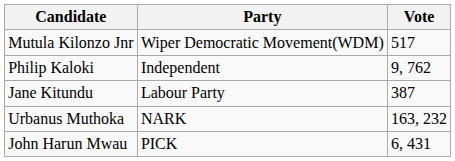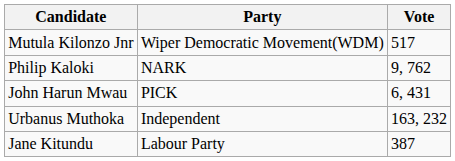 <table class="wikitable sortable">
 <tr>
 <th>Candidate</th>
 <th>Party</th>
 <th>Vote</th>
 </tr>
 <tr>
 <td>Mutula Kilonzo Jnr</td>
 <td>Wiper Democratic Movement(WDM)</td>
 <td>517</td>
 </tr>
 <tr>
 <td>Philip Kaloki</td>
+<td>NARK</td>
+<td>9, 762</td>
+</tr>
+<tr>
+<td>John Harun Mwau</td>
+<td>PICK</td>
+<td>6, 431</td>
+</tr>
+<tr>
+<td>Urbanus Muthoka</td>
 <td>Independent</td>
-<td>9, 762</td>
+<td>163, 232</td>
 </tr>
 <tr>
 <td>Jane Kitundu</td>
 <td>Labour Party</td>
 <td>387</td>
 </tr>
 <tr>
-<td>Urbanus Muthoka</td>
-<td>NARK</td>
-<td>163, 232</td>
-</tr>
-<tr>
-<td>John Harun Mwau</td>
-<td>PICK</td>
-<td>6, 431</td>
-</tr>
-<tr>
 </tr>
 </table>
